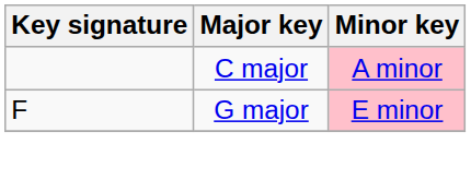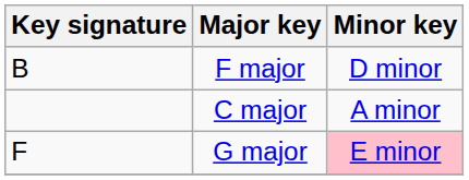 <table class="wikitable">
 <tr>
 <th>Key signature</th>
 <th>Major key</th>
 <th>Minor key</th>
 </tr>
 <tr>
+<td>B</td>
+<td ALIGN=CENTER><a href='#'>F major</a></td>
+<td ALIGN=CENTER><a href='#'>D minor</a></td>
+</tr>
+<tr>
 <td></td>
 <td ALIGN=CENTER><a href='#'>C major</a></td>
-<td ALIGN=CENTER style="background: pink;"><a href='#'>A minor</a></td>
+<td ALIGN=CENTER><a href='#'>A minor</a></td>
 </tr>
 <tr>
 <td>F</td>
 <td ALIGN=CENTER><a href='#'>G major</a></td>
 <td ALIGN=CENTER style="background: pink;"><a href='#'>E minor</a></td>
 </tr>
 <tr>
 </tr>
 </table>
